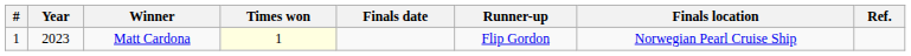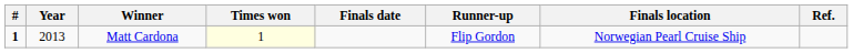 <table class="sortable wikitable succession-box" style="font-size:85%; text-align:center;" width="100%">
 <tr>
 <th>#</th>
 <th>Year</th>
 <th>Winner</th>
 <th>Times won</th>
 <th>Finals date</th>
 <th>Runner-up</th>
 <th>Finals location</th>
 <th>Ref.</th>
 </tr>
 <tr>
-<td>1</td>
-<td>2023</td>
+<td><strong>1</strong></td>
+<td>2013</td>
 <td><a href='#'>Matt Cardona</a></td>
 <td style="background: lightyellow;">1</td>
 <td></td>
 <td><a href='#'>Flip Gordon</a></td>
 <td rowspan="2"><a href='#'>Norwegian Pearl Cruise Ship</a></td>
 <td></td>
 </tr>
 </table>
